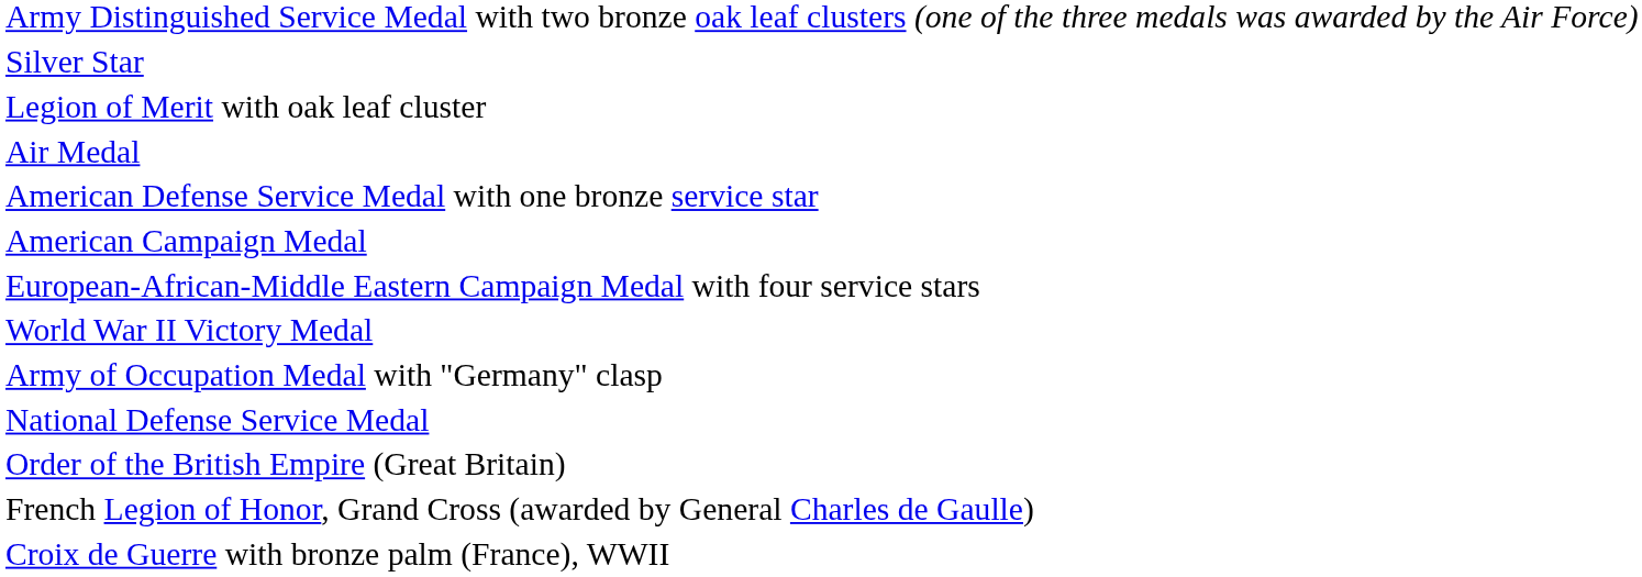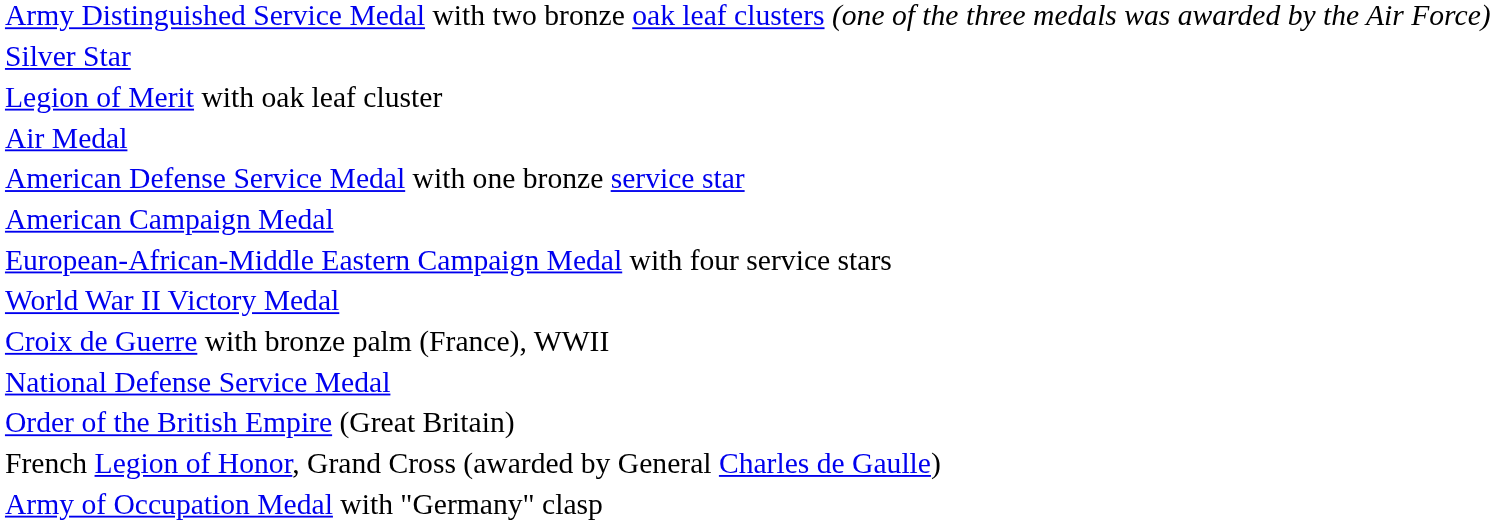 <table>
 <tr>
 <td></td>
 <td><a href='#'>Army Distinguished Service Medal</a> with two bronze <a href='#'>oak leaf clusters</a> <em>(one of the three medals was awarded by the Air Force)</em></td>
 </tr>
 <tr>
 <td></td>
 <td><a href='#'>Silver Star</a></td>
 </tr>
 <tr>
 <td></td>
 <td><a href='#'>Legion of Merit</a> with oak leaf cluster</td>
 </tr>
 <tr>
 <td></td>
 <td><a href='#'>Air Medal</a></td>
 </tr>
 <tr>
 <td></td>
 <td><a href='#'>American Defense Service Medal</a> with one bronze <a href='#'>service star</a></td>
 </tr>
 <tr>
 <td></td>
 <td><a href='#'>American Campaign Medal</a></td>
 </tr>
 <tr>
 <td></td>
 <td><a href='#'>European-African-Middle Eastern Campaign Medal</a> with four service stars</td>
 </tr>
 <tr>
 <td></td>
 <td><a href='#'>World War II Victory Medal</a></td>
 </tr>
 <tr>
 <td></td>
-<td><a href='#'>Army of Occupation Medal</a> with "Germany" clasp</td>
+<td><a href='#'>Croix de Guerre</a> with bronze palm (France), WWII</td>
 </tr>
 <tr>
 <td></td>
 <td><a href='#'>National Defense Service Medal</a></td>
 </tr>
 <tr>
 <td></td>
 <td><a href='#'>Order of the British Empire</a> (Great Britain)</td>
 </tr>
 <tr>
 <td></td>
 <td>French <a href='#'>Legion of Honor</a>, Grand Cross (awarded by General <a href='#'>Charles de Gaulle</a>)</td>
 </tr>
 <tr>
 <td></td>
-<td><a href='#'>Croix de Guerre</a> with bronze palm (France), WWII</td>
+<td><a href='#'>Army of Occupation Medal</a> with "Germany" clasp</td>
 </tr>
 </table>
